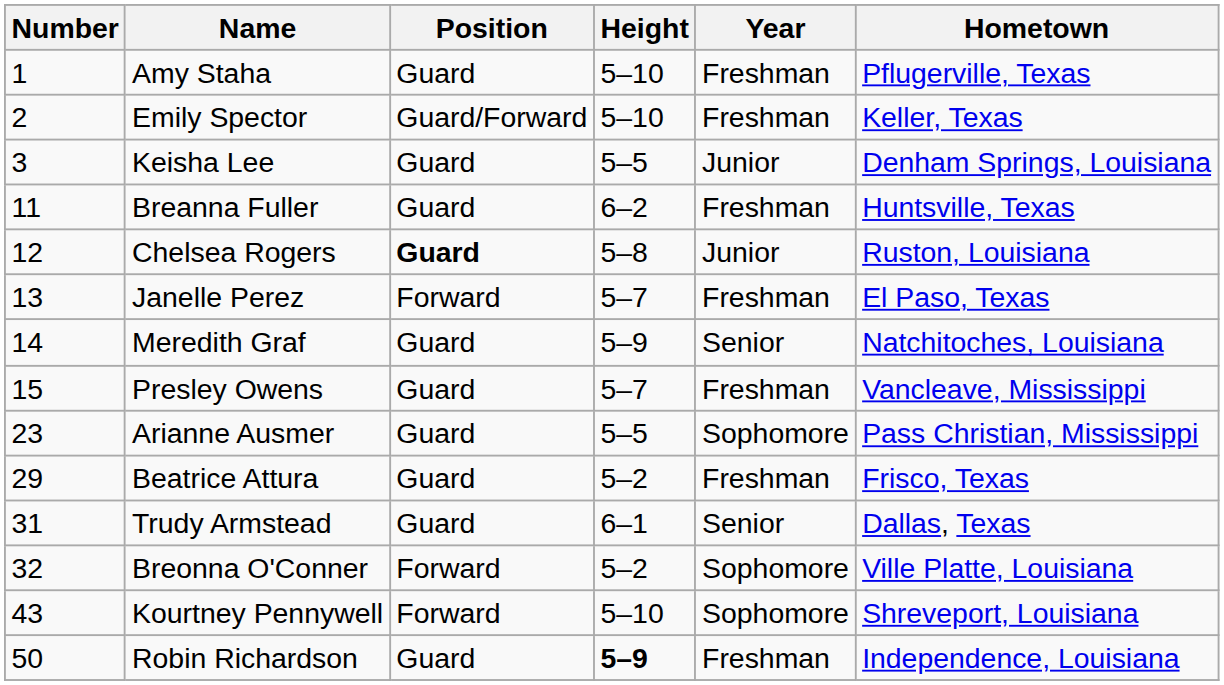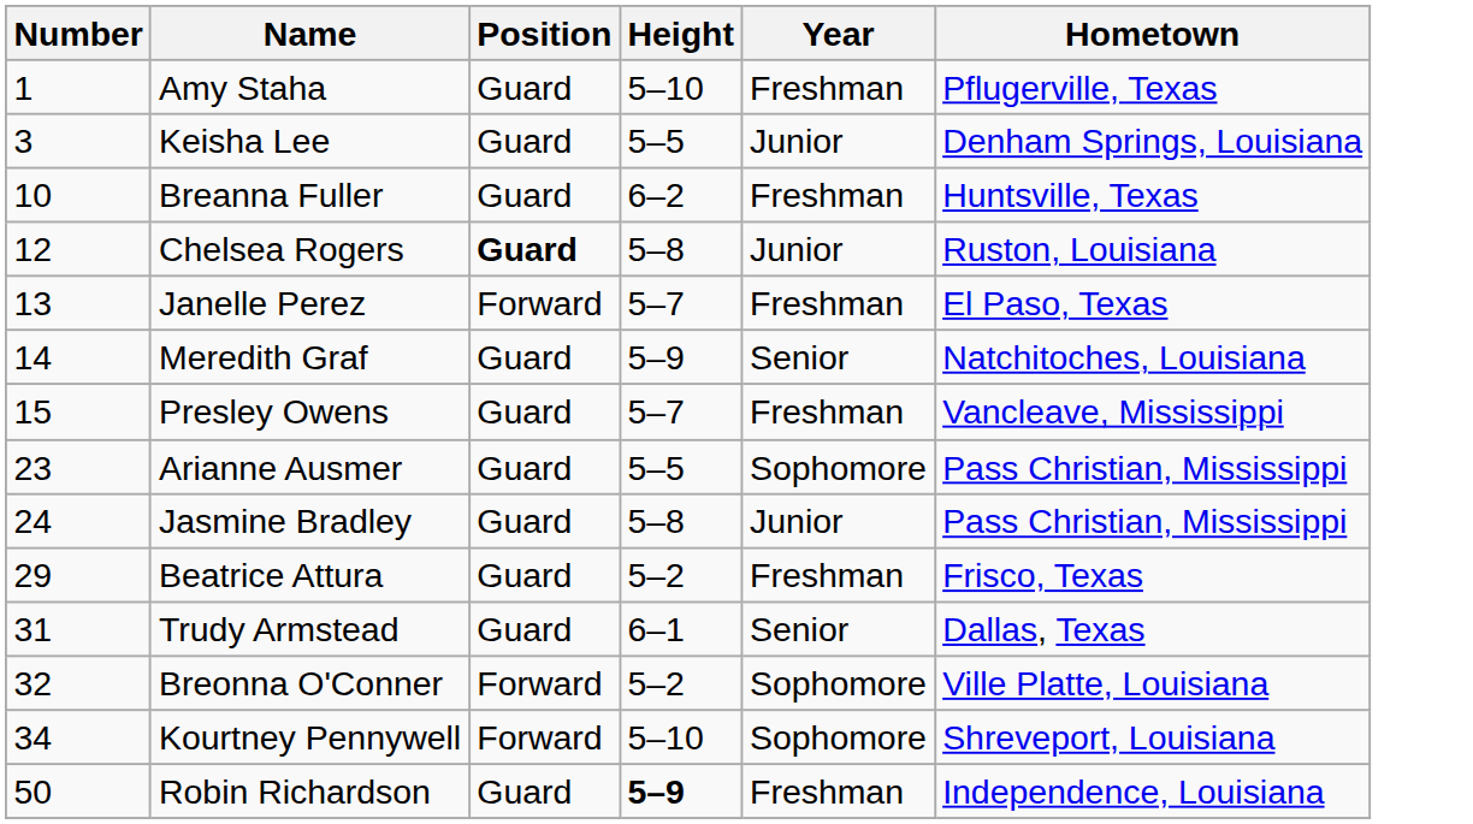 <table class="wikitable" style="font-size: 95%;">
 <tr>
 <th>Number</th>
 <th>Name</th>
 <th>Position</th>
 <th>Height</th>
 <th>Year</th>
 <th>Hometown</th>
 </tr>
 <tr>
 <td>1</td>
 <td>Amy Staha</td>
 <td>Guard</td>
 <td>5–10</td>
 <td>Freshman</td>
 <td><a href='#'>Pflugerville, Texas</a></td>
 </tr>
 <tr>
-<td>2</td>
-<td>Emily Spector</td>
-<td>Guard/Forward</td>
-<td>5–10</td>
-<td>Freshman</td>
-<td><a href='#'>Keller, Texas</a></td>
-</tr>
-<tr>
 <td>3</td>
 <td>Keisha Lee</td>
 <td>Guard</td>
 <td>5–5</td>
 <td>Junior</td>
 <td><a href='#'>Denham Springs, Louisiana</a></td>
 </tr>
 <tr>
-<td>11</td>
+<td>10</td>
 <td>Breanna Fuller</td>
 <td>Guard</td>
 <td>6–2</td>
 <td>Freshman</td>
 <td><a href='#'>Huntsville, Texas</a></td>
 </tr>
 <tr>
 <td>12</td>
 <td>Chelsea Rogers</td>
 <td><strong>Guard</strong></td>
 <td>5–8</td>
 <td>Junior</td>
 <td><a href='#'>Ruston, Louisiana</a></td>
 </tr>
 <tr>
 <td>13</td>
 <td>Janelle Perez</td>
 <td>Forward</td>
 <td>5–7</td>
 <td>Freshman</td>
 <td><a href='#'>El Paso, Texas</a></td>
 </tr>
 <tr>
 <td>14</td>
 <td>Meredith Graf</td>
 <td>Guard</td>
 <td>5–9</td>
 <td>Senior</td>
 <td><a href='#'>Natchitoches, Louisiana</a></td>
 </tr>
 <tr>
 <td>15</td>
 <td>Presley Owens</td>
 <td>Guard</td>
 <td>5–7</td>
 <td>Freshman</td>
 <td><a href='#'>Vancleave, Mississippi</a></td>
 </tr>
 <tr>
 <td>23</td>
 <td>Arianne Ausmer</td>
 <td>Guard</td>
 <td>5–5</td>
 <td>Sophomore</td>
 <td><a href='#'>Pass Christian, Mississippi</a></td>
 </tr>
 <tr>
+<td>24</td>
+<td>Jasmine Bradley</td>
+<td>Guard</td>
+<td>5–8</td>
+<td>Junior</td>
+<td><a href='#'>Pass Christian, Mississippi</a></td>
+</tr>
+<tr>
 <td>29</td>
 <td>Beatrice Attura</td>
 <td>Guard</td>
 <td>5–2</td>
 <td>Freshman</td>
 <td><a href='#'>Frisco, Texas</a></td>
 </tr>
 <tr>
 <td>31</td>
 <td>Trudy Armstead</td>
 <td>Guard</td>
 <td>6–1</td>
 <td>Senior</td>
 <td><a href='#'>Dallas</a>, <a href='#'>Texas</a></td>
 </tr>
 <tr>
 <td>32</td>
 <td>Breonna O'Conner</td>
 <td>Forward</td>
 <td>5–2</td>
 <td>Sophomore</td>
 <td><a href='#'>Ville Platte, Louisiana</a></td>
 </tr>
 <tr>
-<td>43</td>
+<td>34</td>
 <td>Kourtney Pennywell</td>
 <td>Forward</td>
 <td>5–10</td>
 <td>Sophomore</td>
 <td><a href='#'>Shreveport, Louisiana</a></td>
 </tr>
 <tr>
 <td>50</td>
 <td>Robin Richardson</td>
 <td>Guard</td>
 <td><strong>5–9</strong></td>
 <td>Freshman</td>
 <td><a href='#'>Independence, Louisiana</a></td>
 </tr>
 </table>
